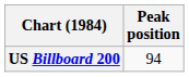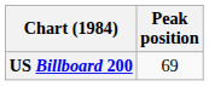 <table class="wikitable plainrowheaders">
 <tr>
 <th scope="col">Chart (1984)</th>
 <th scope="col">Peak<br>position</th>
 </tr>
 <tr>
 <th scope="row">US <a href='#'><em>Billboard</em> 200</a></th>
-<td style="text-align:center;">94</td>
+<td style="text-align:center;">69</td>
 </tr>
 </table>
